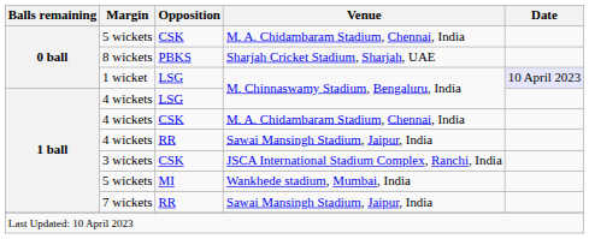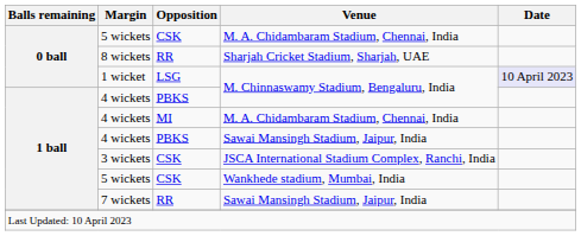 <table class="wikitable">
 <tr>
 <th>Balls remaining</th>
 <th>Margin</th>
 <th>Opposition</th>
 <th>Venue</th>
 <th>Date</th>
 </tr>
 <tr>
 <th rowspan="3">0 ball</th>
 <td>5 wickets</td>
 <td><a href='#'>CSK</a></td>
 <td><a href='#'>M. A. Chidambaram Stadium</a>, <a href='#'>Chennai</a>, India</td>
 <td></td>
 </tr>
 <tr>
 <td>8 wickets</td>
-<td><a href='#'>PBKS</a></td>
+<td><a href='#'>RR</a></td>
 <td><a href='#'>Sharjah Cricket Stadium</a>, <a href='#'>Sharjah</a>, UAE</td>
 <td></td>
 </tr>
 <tr>
 <td>1 wicket</td>
 <td><a href='#'>LSG</a></td>
 <td rowspan=2><a href='#'>M. Chinnaswamy Stadium</a>, <a href='#'>Bengaluru</a>, India</td>
 <td style="background: lavender;">10 April 2023</td>
 </tr>
 <tr>
 <th rowspan=6>1 ball</th>
 <td>4 wickets</td>
-<td><a href='#'>LSG</a></td>
+<td><a href='#'>PBKS</a></td>
 <td></td>
 </tr>
 <tr>
 <td>4 wickets</td>
-<td><a href='#'>CSK</a></td>
+<td><a href='#'>MI</a></td>
 <td><a href='#'>M. A. Chidambaram Stadium</a>, <a href='#'>Chennai</a>, India</td>
 <td></td>
 </tr>
 <tr>
 <td>4 wickets</td>
-<td><a href='#'>RR</a></td>
+<td><a href='#'>PBKS</a></td>
 <td><a href='#'>Sawai Mansingh Stadium</a>, <a href='#'>Jaipur</a>, India</td>
 <td></td>
 </tr>
 <tr>
 <td>3 wickets</td>
 <td><a href='#'>CSK</a></td>
 <td><a href='#'>JSCA International Stadium Complex</a>, <a href='#'>Ranchi</a>, India</td>
 <td></td>
 </tr>
 <tr>
 <td>5 wickets</td>
-<td><a href='#'>MI</a></td>
+<td><a href='#'>CSK</a></td>
 <td><a href='#'>Wankhede stadium</a>, <a href='#'>Mumbai</a>, India</td>
 <td></td>
 </tr>
 <tr>
 <td>7 wickets</td>
 <td><a href='#'>RR</a></td>
 <td><a href='#'>Sawai Mansingh Stadium</a>, <a href='#'>Jaipur</a>, India</td>
 <td></td>
 </tr>
 <tr>
 </tr>
 <tr class=sortbottom>
 <td colspan=5><small>Last Updated: 10 April 2023</small></td>
 </tr>
 </table>
